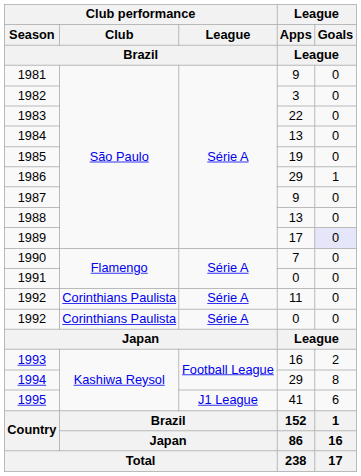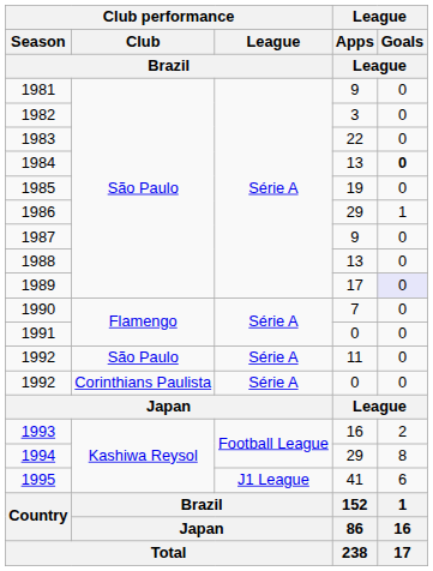 <table class="wikitable" style="text-align:center;">
 <tr>
 <th colspan=3>Club performance</th>
 <th colspan=2>League</th>
 </tr>
 <tr>
 <th>Season</th>
 <th>Club</th>
 <th>League</th>
 <th>Apps</th>
 <th>Goals</th>
 </tr>
 <tr>
 <th colspan=3>Brazil</th>
 <th colspan=2>League</th>
 </tr>
 <tr>
 <td>1981</td>
 <td rowspan="9"><a href='#'>São Paulo</a></td>
 <td rowspan="9"><a href='#'>Série A</a></td>
 <td>9</td>
 <td>0</td>
 </tr>
 <tr>
 <td>1982</td>
 <td>3</td>
 <td>0</td>
 </tr>
 <tr>
 <td>1983</td>
 <td>22</td>
 <td>0</td>
 </tr>
 <tr>
 <td>1984</td>
 <td>13</td>
-<td>0</td>
+<td><strong>0</strong></td>
 </tr>
 <tr>
 <td>1985</td>
 <td>19</td>
 <td>0</td>
 </tr>
 <tr>
 <td>1986</td>
 <td>29</td>
 <td>1</td>
 </tr>
 <tr>
 <td>1987</td>
 <td>9</td>
 <td>0</td>
 </tr>
 <tr>
 <td>1988</td>
 <td>13</td>
 <td>0</td>
 </tr>
 <tr>
 <td>1989</td>
 <td>17</td>
 <td style="background: lavender;">0</td>
 </tr>
 <tr>
 <td>1990</td>
 <td rowspan="2"><a href='#'>Flamengo</a></td>
 <td rowspan="2"><a href='#'>Série A</a></td>
 <td>7</td>
 <td>0</td>
 </tr>
 <tr>
 <td>1991</td>
 <td>0</td>
 <td>0</td>
 </tr>
 <tr>
 <td>1992</td>
-<td><a href='#'>Corinthians Paulista</a></td>
+<td><a href='#'>São Paulo</a></td>
 <td><a href='#'>Série A</a></td>
 <td>11</td>
 <td>0</td>
 </tr>
 <tr>
 <td>1992</td>
 <td><a href='#'>Corinthians Paulista</a></td>
 <td><a href='#'>Série A</a></td>
 <td>0</td>
 <td>0</td>
 </tr>
 <tr>
 <th colspan=3>Japan</th>
 <th colspan=2>League</th>
 </tr>
 <tr>
 <td><a href='#'>1993</a></td>
 <td rowspan="3"><a href='#'>Kashiwa Reysol</a></td>
 <td rowspan="2"><a href='#'>Football League</a></td>
 <td>16</td>
 <td>2</td>
 </tr>
 <tr>
 <td><a href='#'>1994</a></td>
 <td>29</td>
 <td>8</td>
 </tr>
 <tr>
 <td><a href='#'>1995</a></td>
 <td><a href='#'>J1 League</a></td>
 <td>41</td>
 <td>6</td>
 </tr>
 <tr>
 <th rowspan=2>Country</th>
 <th colspan=2>Brazil</th>
 <th>152</th>
 <th>1</th>
 </tr>
 <tr>
 <th colspan=2>Japan</th>
 <th>86</th>
 <th>16</th>
 </tr>
 <tr>
 <th colspan=3>Total</th>
 <th>238</th>
 <th>17</th>
 </tr>
 </table>
